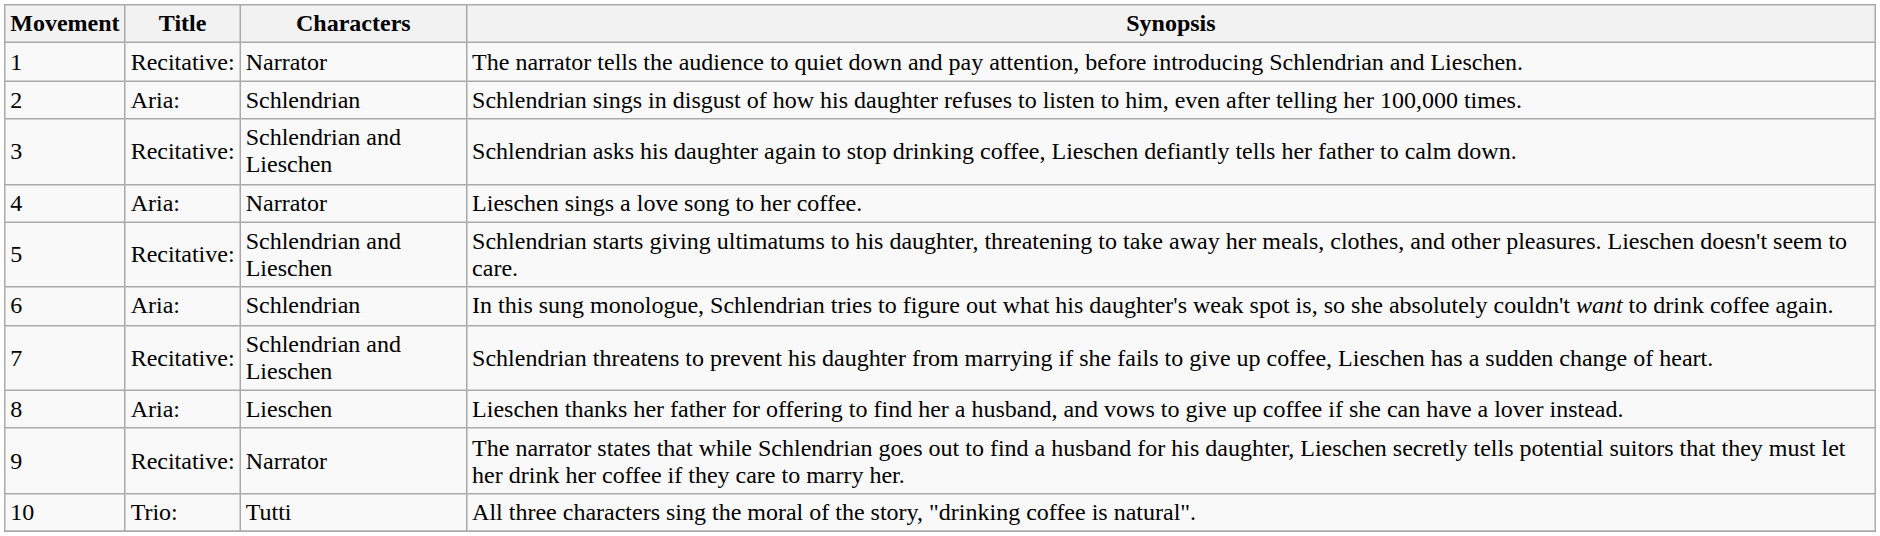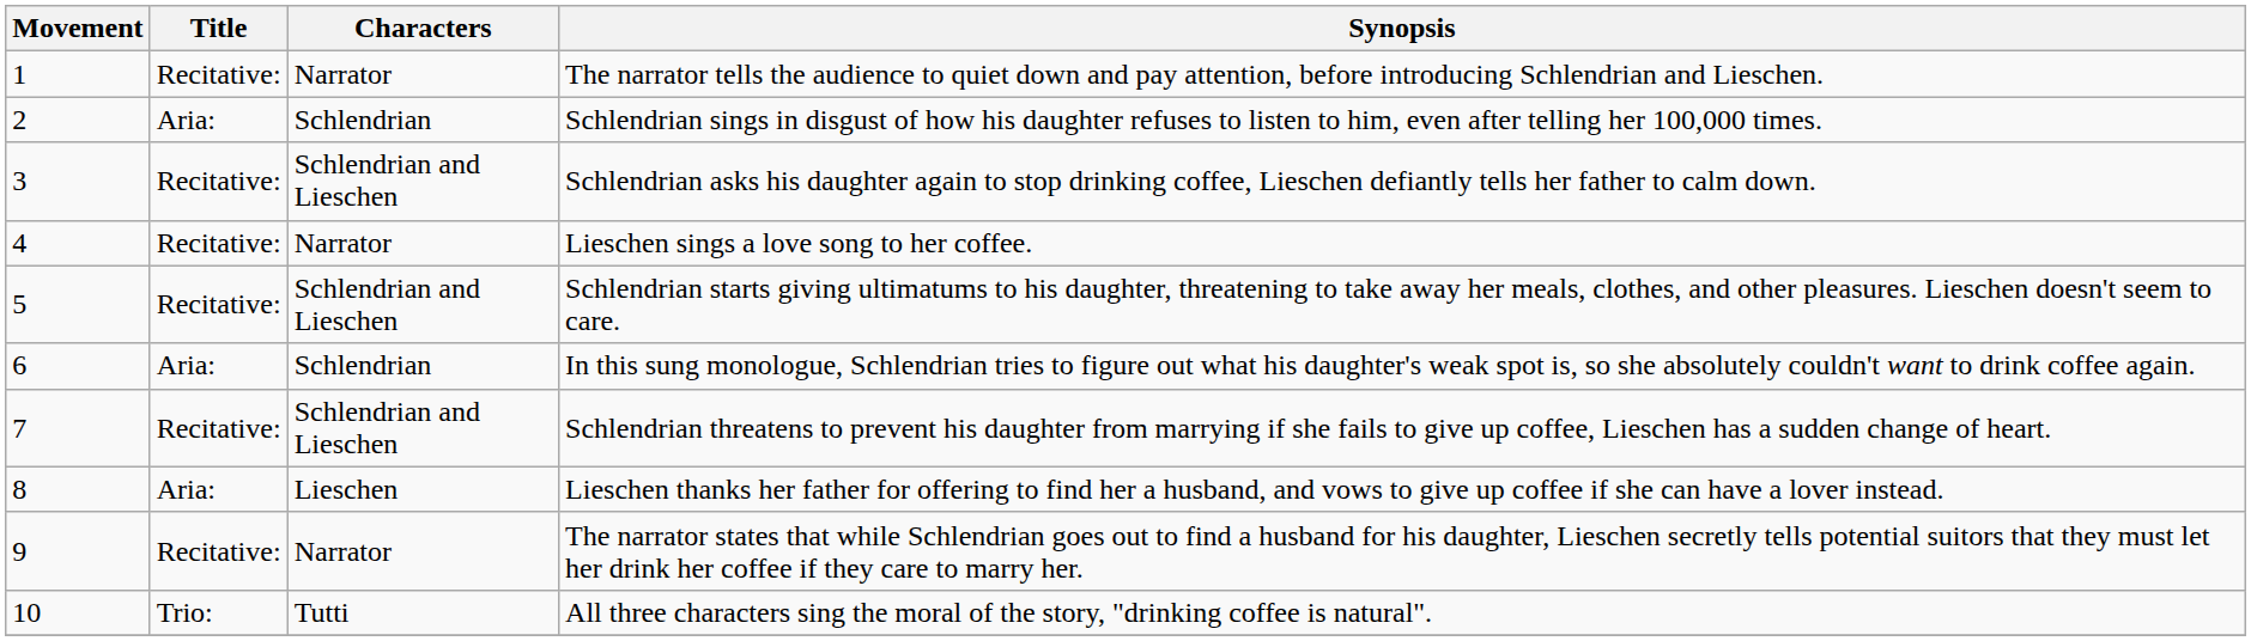 <table class="wikitable">
 <tr>
 <th>Movement</th>
 <th>Title</th>
 <th>Characters</th>
 <th>Synopsis</th>
 </tr>
 <tr>
 <td>1</td>
 <td>Recitative: <em></em></td>
 <td>Narrator</td>
 <td>The narrator tells the audience to quiet down and pay attention, before introducing Schlendrian and Lieschen.</td>
 </tr>
 <tr>
 <td>2</td>
 <td>Aria: <em></em></td>
 <td>Schlendrian</td>
 <td>Schlendrian sings in disgust of how his daughter refuses to listen to him, even after telling her 100,000 times.</td>
 </tr>
 <tr>
 <td>3</td>
 <td>Recitative: <em></em></td>
 <td>Schlendrian and Lieschen</td>
 <td>Schlendrian asks his daughter again to stop drinking coffee, Lieschen defiantly tells her father to calm down.</td>
 </tr>
 <tr>
 <td>4</td>
-<td>Aria: <em></em></td>
+<td>Recitative: <em></em></td>
 <td>Narrator</td>
 <td>Lieschen sings a love song to her coffee.</td>
 </tr>
 <tr>
 <td>5</td>
 <td>Recitative: <em></em></td>
 <td>Schlendrian and Lieschen</td>
 <td>Schlendrian starts giving ultimatums to his daughter, threatening to take away her meals, clothes, and other pleasures. Lieschen doesn't seem to care.</td>
 </tr>
 <tr>
 <td>6</td>
 <td>Aria: <em></em></td>
 <td>Schlendrian</td>
 <td>In this sung monologue, Schlendrian tries to figure out what his daughter's weak spot is, so she absolutely couldn't <em>want</em> to drink coffee again.</td>
 </tr>
 <tr>
 <td>7</td>
 <td>Recitative: <em></em></td>
 <td>Schlendrian and Lieschen</td>
 <td>Schlendrian threatens to prevent his daughter from marrying if she fails to give up coffee, Lieschen has a sudden change of heart.</td>
 </tr>
 <tr>
 <td>8</td>
 <td>Aria: <em></em></td>
 <td>Lieschen</td>
 <td>Lieschen thanks her father for offering to find her a husband, and vows to give up coffee if she can have a lover instead.</td>
 </tr>
 <tr>
 <td>9</td>
 <td>Recitative: <em></em></td>
 <td>Narrator</td>
 <td>The narrator states that while Schlendrian goes out to find a husband for his daughter, Lieschen secretly tells potential suitors that they must let her drink her coffee if they care to marry her.</td>
 </tr>
 <tr>
 <td>10</td>
 <td>Trio: <em></em></td>
 <td>Tutti</td>
 <td>All three characters sing the moral of the story, "drinking coffee is natural".</td>
 </tr>
 <tr>
 </tr>
 </table>
